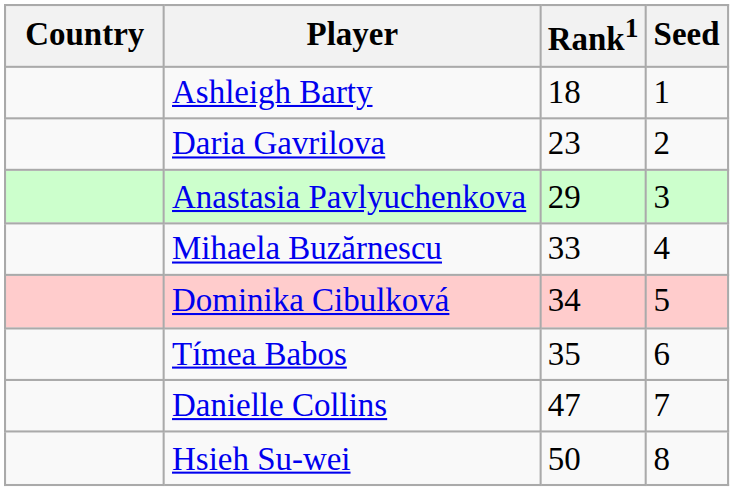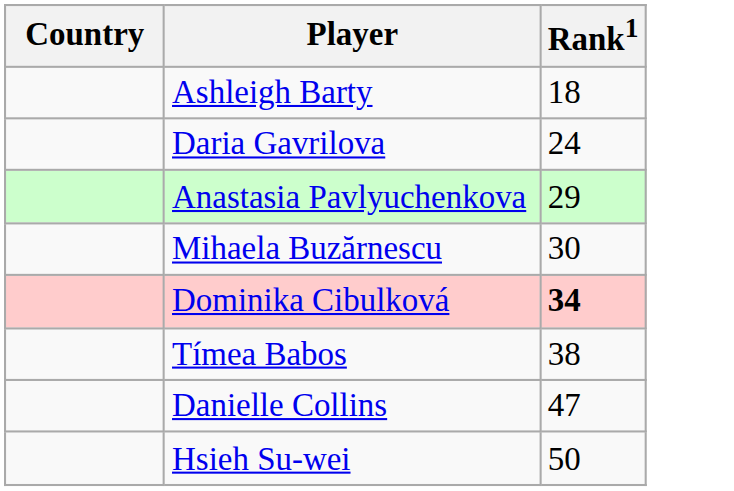 <table class="sortable wikitable">
 <tr>
 <th width="70">Country</th>
 <th width="175">Player</th>
 <th>Rank<sup>1</sup></th>
-<th>Seed</th>
 </tr>
 <tr>
 <td></td>
 <td><a href='#'>Ashleigh Barty</a></td>
 <td>18</td>
-<td>1</td>
 </tr>
 <tr>
 <td></td>
 <td><a href='#'>Daria Gavrilova</a></td>
-<td>23</td>
-<td>2</td>
+<td>24</td>
 </tr>
 <tr style="background:#cfc;">
 <td></td>
 <td><a href='#'>Anastasia Pavlyuchenkova</a></td>
 <td>29</td>
-<td>3</td>
 </tr>
 <tr>
 <td></td>
 <td><a href='#'>Mihaela Buzărnescu</a></td>
-<td>33</td>
-<td>4</td>
+<td>30</td>
 </tr>
 <tr style="background:#fcc;">
 <td></td>
 <td><a href='#'>Dominika Cibulková</a></td>
-<td>34</td>
-<td>5</td>
+<td><strong>34</strong></td>
 </tr>
 <tr>
 <td></td>
 <td><a href='#'>Tímea Babos</a></td>
-<td>35</td>
-<td>6</td>
+<td>38</td>
 </tr>
 <tr>
 <td></td>
 <td><a href='#'>Danielle Collins</a></td>
 <td>47</td>
-<td>7</td>
 </tr>
 <tr>
 <td></td>
 <td><a href='#'>Hsieh Su-wei</a></td>
 <td>50</td>
-<td>8</td>
 </tr>
 </table>
